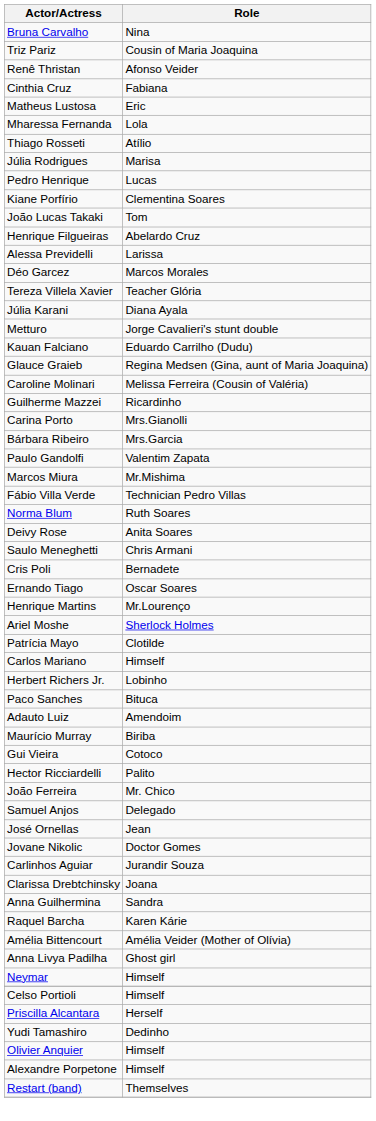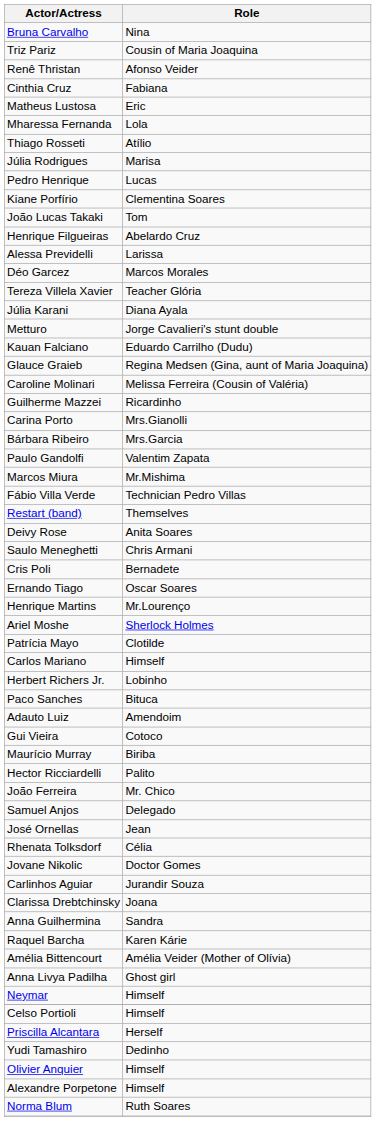 <table class="wikitable">
 <tr>
 <th>Actor/Actress</th>
 <th>Role</th>
 </tr>
 <tr>
 <td><a href='#'>Bruna Carvalho</a></td>
 <td>Nina</td>
 </tr>
 <tr>
 <td>Triz Pariz</td>
 <td>Cousin of Maria Joaquina</td>
 </tr>
 <tr>
 <td>Renê Thristan</td>
 <td>Afonso Veider</td>
 </tr>
 <tr>
 <td>Cinthia Cruz</td>
 <td>Fabiana</td>
 </tr>
 <tr>
 <td>Matheus Lustosa</td>
 <td>Eric</td>
 </tr>
 <tr>
 <td>Mharessa Fernanda</td>
 <td>Lola</td>
 </tr>
 <tr>
 <td>Thiago Rosseti</td>
 <td>Atílio</td>
 </tr>
 <tr>
 <td>Júlia Rodrigues</td>
 <td>Marisa</td>
 </tr>
 <tr>
 <td>Pedro Henrique</td>
 <td>Lucas</td>
 </tr>
 <tr>
 <td>Kiane Porfírio</td>
 <td>Clementina Soares</td>
 </tr>
 <tr>
 <td>João Lucas Takaki</td>
 <td>Tom</td>
 </tr>
 <tr>
 <td>Henrique Filgueiras</td>
 <td>Abelardo Cruz</td>
 </tr>
 <tr>
 <td>Alessa Previdelli</td>
 <td>Larissa</td>
 </tr>
 <tr>
 <td>Déo Garcez</td>
 <td>Marcos Morales</td>
 </tr>
 <tr>
 <td>Tereza Villela Xavier</td>
 <td>Teacher Glória</td>
 </tr>
 <tr>
 <td>Júlia Karani</td>
 <td>Diana Ayala</td>
 </tr>
 <tr>
 <td>Metturo</td>
 <td>Jorge Cavalieri's stunt double</td>
 </tr>
 <tr>
 <td>Kauan Falciano</td>
 <td>Eduardo Carrilho (Dudu)</td>
 </tr>
 <tr>
 <td>Glauce Graieb</td>
 <td>Regina Medsen (Gina, aunt of Maria Joaquina)</td>
 </tr>
 <tr>
 <td>Caroline Molinari</td>
 <td>Melissa Ferreira (Cousin of Valéria)</td>
 </tr>
 <tr>
 <td>Guilherme Mazzei</td>
 <td>Ricardinho</td>
 </tr>
 <tr>
 <td>Carina Porto</td>
 <td>Mrs.Gianolli</td>
 </tr>
 <tr>
 <td>Bárbara Ribeiro</td>
 <td>Mrs.Garcia</td>
 </tr>
 <tr>
 <td>Paulo Gandolfi</td>
 <td>Valentim Zapata</td>
 </tr>
 <tr>
 <td>Marcos Miura</td>
 <td>Mr.Mishima</td>
 </tr>
 <tr>
 <td>Fábio Villa Verde</td>
 <td>Technician Pedro Villas</td>
 </tr>
 <tr>
-<td><a href='#'>Norma Blum</a></td>
-<td>Ruth Soares</td>
+<td><a href='#'>Restart (band)</a></td>
+<td>Themselves</td>
 </tr>
 <tr>
 <td>Deivy Rose</td>
 <td>Anita Soares</td>
 </tr>
 <tr>
 <td>Saulo Meneghetti</td>
 <td>Chris Armani</td>
 </tr>
 <tr>
 <td>Cris Poli</td>
 <td>Bernadete</td>
 </tr>
 <tr>
 <td>Ernando Tiago</td>
 <td>Oscar Soares</td>
 </tr>
 <tr>
 <td>Henrique Martins</td>
 <td>Mr.Lourenço</td>
 </tr>
 <tr>
 <td>Ariel Moshe</td>
 <td><a href='#'>Sherlock Holmes</a></td>
 </tr>
 <tr>
 <td>Patrícia Mayo</td>
 <td>Clotilde</td>
 </tr>
 <tr>
 <td>Carlos Mariano</td>
 <td>Himself</td>
 </tr>
 <tr>
 <td>Herbert Richers Jr.</td>
 <td>Lobinho</td>
 </tr>
 <tr>
 <td>Paco Sanches</td>
 <td>Bituca</td>
 </tr>
 <tr>
 <td>Adauto Luiz</td>
 <td>Amendoim</td>
 </tr>
 <tr>
+<td>Gui Vieira</td>
+<td>Cotoco</td>
+</tr>
+<tr>
 <td>Maurício Murray</td>
 <td>Biriba</td>
-</tr>
-<tr>
-<td>Gui Vieira</td>
-<td>Cotoco</td>
 </tr>
 <tr>
 <td>Hector Ricciardelli</td>
 <td>Palito</td>
 </tr>
 <tr>
 <td>João Ferreira</td>
 <td>Mr. Chico</td>
 </tr>
 <tr>
 <td>Samuel Anjos</td>
 <td>Delegado</td>
 </tr>
 <tr>
 <td>José Ornellas</td>
 <td>Jean</td>
+</tr>
+<tr>
+<td>Rhenata Tolksdorf</td>
+<td>Célia</td>
 </tr>
 <tr>
 <td>Jovane Nikolic</td>
 <td>Doctor Gomes</td>
 </tr>
 <tr>
 <td>Carlinhos Aguiar</td>
 <td>Jurandir Souza</td>
 </tr>
 <tr>
 <td>Clarissa Drebtchinsky</td>
 <td>Joana</td>
 </tr>
 <tr>
 <td>Anna Guilhermina</td>
 <td>Sandra</td>
 </tr>
 <tr>
 <td>Raquel Barcha </td>
 <td>Karen Kárie</td>
 </tr>
 <tr>
 <td>Amélia Bittencourt</td>
 <td>Amélia Veider (Mother of Olívia)</td>
 </tr>
 <tr>
 <td>Anna Livya Padilha</td>
 <td>Ghost girl</td>
 </tr>
 <tr>
 <td><a href='#'>Neymar</a></td>
 <td>Himself</td>
 </tr>
 <tr>
 </tr>
 <tr>
 <td>Celso Portioli</td>
 <td>Himself</td>
 </tr>
 <tr>
 <td><a href='#'>Priscilla Alcantara</a></td>
 <td>Herself</td>
 </tr>
 <tr>
 <td>Yudi Tamashiro</td>
 <td>Dedinho</td>
 </tr>
 <tr>
 <td><a href='#'>Olivier Anquier</a></td>
 <td>Himself</td>
 </tr>
 <tr>
 <td>Alexandre Porpetone</td>
 <td>Himself</td>
 </tr>
 <tr>
-<td><a href='#'>Restart (band)</a></td>
-<td>Themselves</td>
+<td><a href='#'>Norma Blum</a></td>
+<td>Ruth Soares</td>
 </tr>
 <tr>
 </tr>
 </table>
